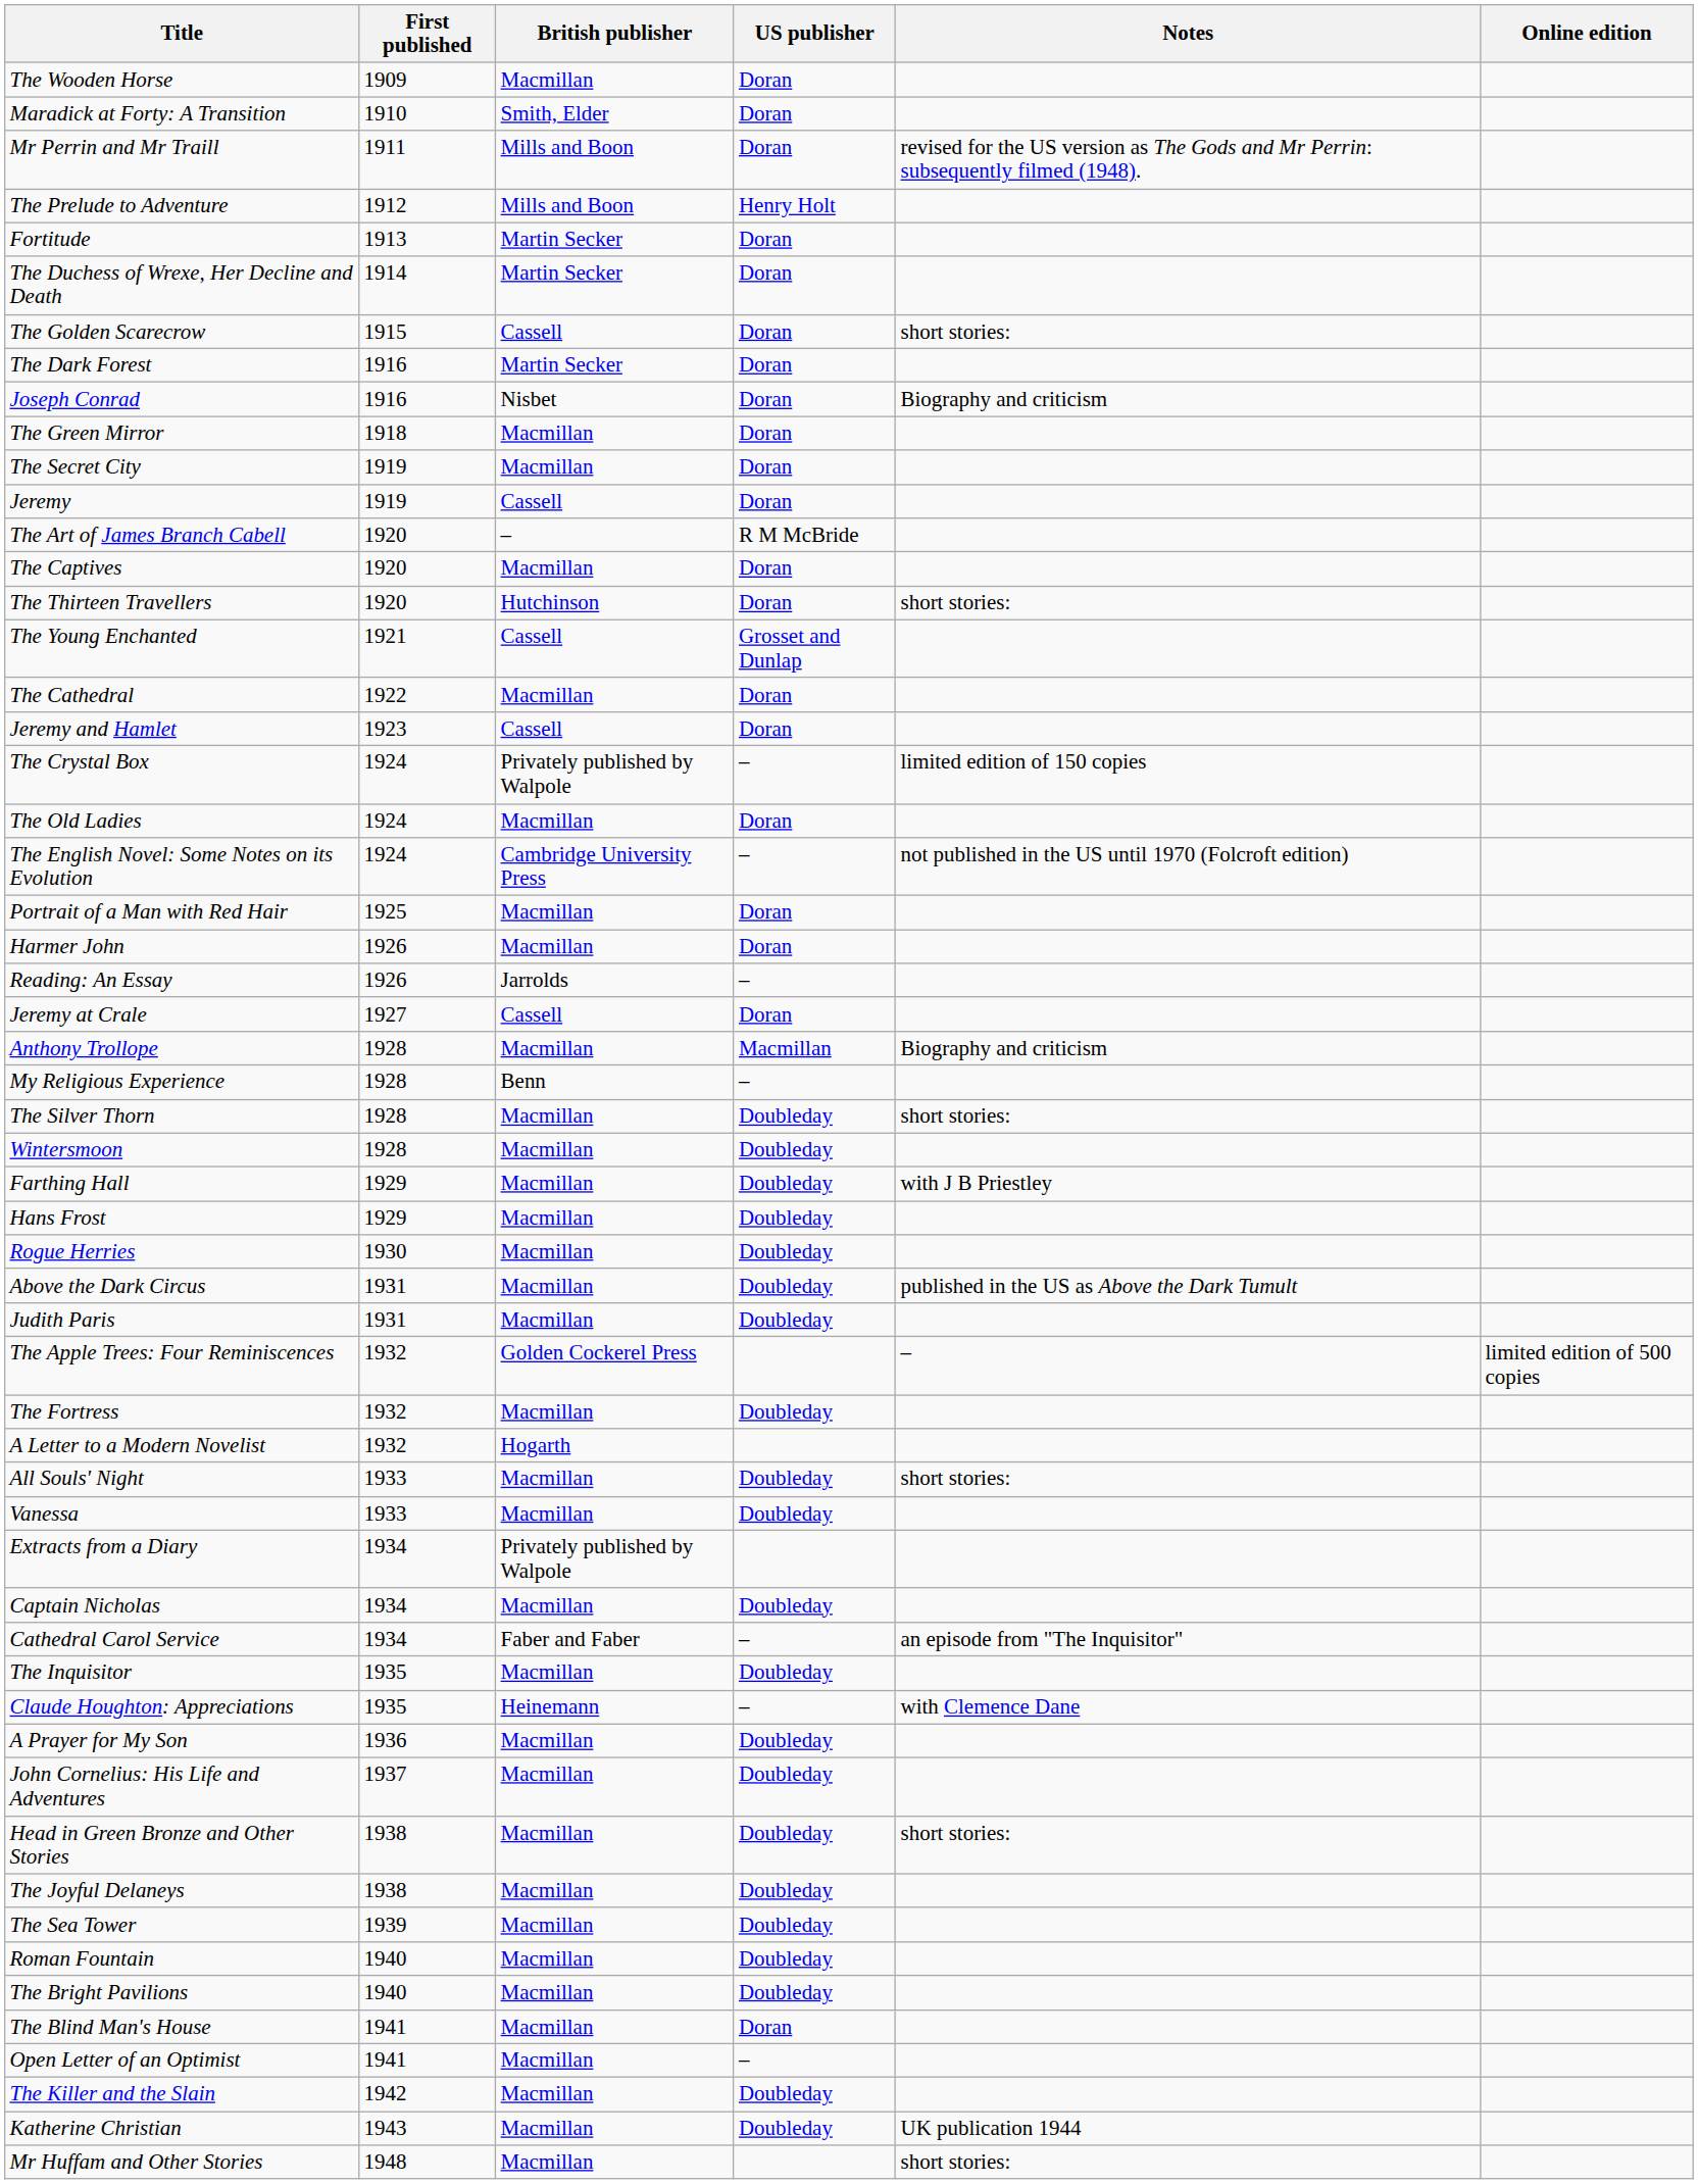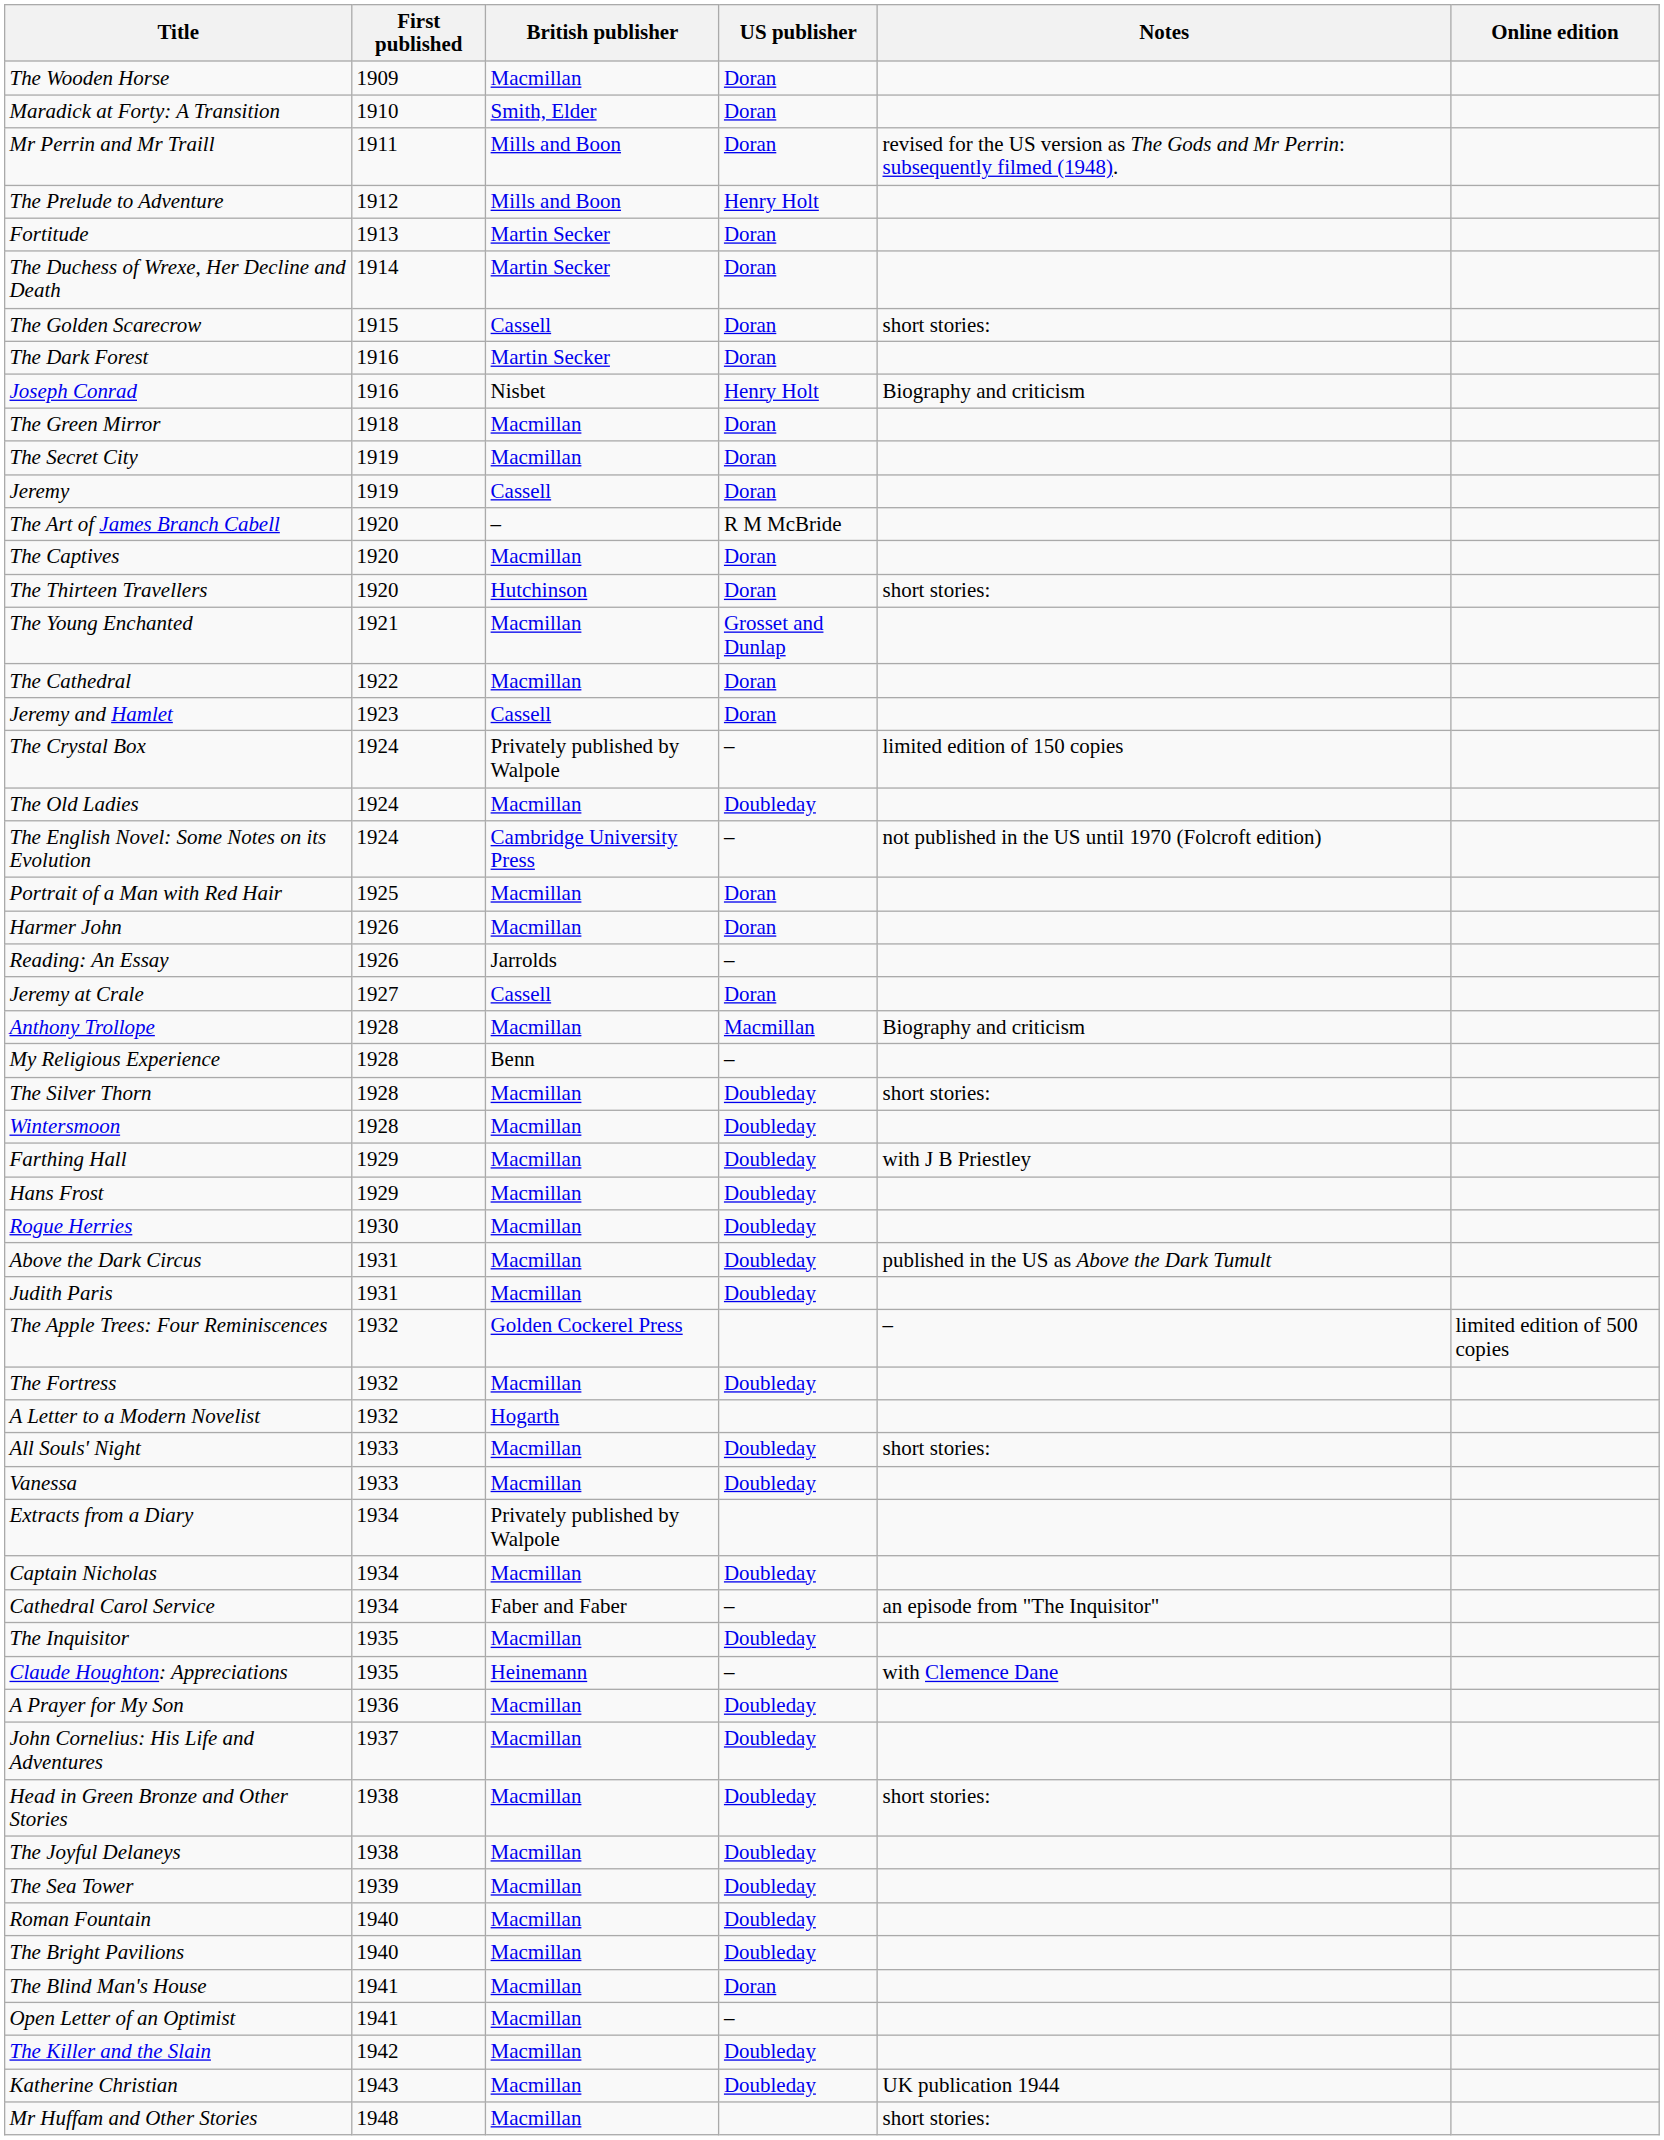 <table class="wikitable sortable plainrowheaders" style="text-align: left; margin-right: 0;">
 <tr>
 <th scope="col">Title</th>
 <th scope="col">First published</th>
 <th scope="col">British publisher</th>
 <th scope="col">US publisher</th>
 <th scope="col" class="unsortable">Notes</th>
 <th scope="col">Online edition</th>
 </tr>
 <tr valign="top">
 <td><em>The Wooden Horse</em></td>
 <td>1909</td>
 <td><a href='#'>Macmillan</a></td>
 <td><a href='#'>Doran</a></td>
 <td></td>
 <td></td>
 </tr>
 <tr valign="top">
 <td><em>Maradick at Forty: A Transition</em></td>
 <td>1910</td>
 <td><a href='#'>Smith, Elder</a></td>
 <td><a href='#'>Doran</a></td>
 <td></td>
 <td></td>
 </tr>
 <tr valign="top">
 <td><em>Mr Perrin and Mr Traill</em></td>
 <td>1911</td>
 <td><a href='#'>Mills and Boon</a></td>
 <td><a href='#'>Doran</a></td>
 <td>revised for the US version as <em>The Gods and Mr Perrin</em>: <a href='#'>subsequently filmed (1948)</a>.</td>
 <td></td>
 </tr>
 <tr valign="top">
 <td><em>The Prelude to Adventure</em></td>
 <td>1912</td>
 <td><a href='#'>Mills and Boon</a></td>
 <td><a href='#'>Henry Holt</a></td>
 <td></td>
 <td></td>
 </tr>
 <tr valign="top">
 <td><em>Fortitude</em></td>
 <td>1913</td>
 <td><a href='#'>Martin Secker</a></td>
 <td><a href='#'>Doran</a></td>
 <td></td>
 <td></td>
 </tr>
 <tr valign="top">
 <td><em>The Duchess of Wrexe, Her Decline and Death</em> </td>
 <td>1914</td>
 <td><a href='#'>Martin Secker</a></td>
 <td><a href='#'>Doran</a></td>
 <td></td>
 <td></td>
 </tr>
 <tr valign="top">
 <td><em>The Golden Scarecrow</em> </td>
 <td>1915</td>
 <td><a href='#'>Cassell</a></td>
 <td><a href='#'>Doran</a></td>
 <td>short stories:</td>
 <td></td>
 </tr>
 <tr valign="top">
 <td><em>The Dark Forest</em> </td>
 <td>1916</td>
 <td><a href='#'>Martin Secker</a></td>
 <td><a href='#'>Doran</a></td>
 <td></td>
 <td></td>
 </tr>
 <tr valign="top">
 <td><em><a href='#'>Joseph Conrad</a></em></td>
 <td>1916</td>
 <td>Nisbet</td>
-<td><a href='#'>Doran</a></td>
+<td><a href='#'>Henry Holt</a></td>
 <td>Biography and criticism</td>
 <td></td>
 </tr>
 <tr valign="top">
 <td><em>The Green Mirror</em></td>
 <td>1918</td>
 <td><a href='#'>Macmillan</a></td>
 <td><a href='#'>Doran</a></td>
 <td></td>
 <td></td>
 </tr>
 <tr valign="top">
 <td><em>The Secret City</em> </td>
 <td>1919</td>
 <td><a href='#'>Macmillan</a></td>
 <td><a href='#'>Doran</a></td>
 <td></td>
 <td></td>
 </tr>
 <tr valign="top">
 <td><em>Jeremy</em></td>
 <td>1919</td>
 <td><a href='#'>Cassell</a></td>
 <td><a href='#'>Doran</a></td>
 <td></td>
 <td></td>
 </tr>
 <tr valign="top">
 <td><em>The Art of <a href='#'>James Branch Cabell</a></em></td>
 <td>1920</td>
 <td>–</td>
 <td>R M McBride</td>
 <td></td>
 <td></td>
 </tr>
 <tr valign="top">
 <td><em>The Captives</em> </td>
 <td>1920</td>
 <td><a href='#'>Macmillan</a></td>
 <td><a href='#'>Doran</a></td>
 <td></td>
 <td></td>
 </tr>
 <tr valign="top">
 <td><em>The Thirteen Travellers</em></td>
 <td>1920</td>
 <td><a href='#'>Hutchinson</a></td>
 <td><a href='#'>Doran</a></td>
 <td>short stories:</td>
 <td></td>
 </tr>
 <tr valign="top">
 <td><em>The Young Enchanted</em> </td>
 <td>1921</td>
-<td><a href='#'>Cassell</a></td>
+<td><a href='#'>Macmillan</a></td>
 <td><a href='#'>Grosset and Dunlap</a></td>
 <td></td>
 <td></td>
 </tr>
 <tr valign="top">
 <td><em>The Cathedral</em> </td>
 <td>1922</td>
 <td><a href='#'>Macmillan</a></td>
 <td><a href='#'>Doran</a></td>
 <td></td>
 <td></td>
 </tr>
 <tr valign="top">
 <td><em>Jeremy and <a href='#'>Hamlet</a></em></td>
 <td>1923</td>
 <td><a href='#'>Cassell</a></td>
 <td><a href='#'>Doran</a></td>
 <td></td>
 <td></td>
 </tr>
 <tr valign="top">
 <td><em>The Crystal Box</em></td>
 <td>1924</td>
 <td>Privately published by Walpole</td>
 <td>–</td>
 <td>limited edition of 150 copies</td>
 <td></td>
 </tr>
 <tr valign="top">
 <td><em>The Old Ladies</em></td>
 <td>1924</td>
 <td><a href='#'>Macmillan</a></td>
-<td><a href='#'>Doran</a></td>
+<td><a href='#'>Doubleday</a></td>
 <td></td>
 <td></td>
 </tr>
 <tr valign="top">
 <td><em>The English Novel: Some Notes on its Evolution</em></td>
 <td>1924</td>
 <td><a href='#'>Cambridge University Press</a></td>
 <td>–</td>
 <td>not published in the US until 1970 (Folcroft edition)</td>
 <td></td>
 </tr>
 <tr valign="top">
 <td><em>Portrait of a Man with Red Hair</em></td>
 <td>1925</td>
 <td><a href='#'>Macmillan</a></td>
 <td><a href='#'>Doran</a></td>
 <td></td>
 <td></td>
 </tr>
 <tr valign="top">
 <td><em>Harmer John</em></td>
 <td>1926</td>
 <td><a href='#'>Macmillan</a></td>
 <td><a href='#'>Doran</a></td>
 <td></td>
 <td></td>
 </tr>
 <tr valign="top">
 <td><em>Reading: An Essay</em></td>
 <td>1926</td>
 <td>Jarrolds</td>
 <td>–</td>
 <td></td>
 <td></td>
 </tr>
 <tr valign="top">
 <td><em>Jeremy at Crale</em></td>
 <td>1927</td>
 <td><a href='#'>Cassell</a></td>
 <td><a href='#'>Doran</a></td>
 <td></td>
 <td></td>
 </tr>
 <tr valign="top">
 <td><em><a href='#'>Anthony Trollope</a></em></td>
 <td>1928</td>
 <td><a href='#'>Macmillan</a></td>
 <td><a href='#'>Macmillan</a></td>
 <td>Biography and criticism</td>
 <td></td>
 </tr>
 <tr valign="top">
 <td><em>My Religious Experience</em></td>
 <td>1928</td>
 <td>Benn</td>
 <td>–</td>
 <td></td>
 <td></td>
 </tr>
 <tr valign="top">
 <td><em>The Silver Thorn</em></td>
 <td>1928</td>
 <td><a href='#'>Macmillan</a></td>
 <td><a href='#'>Doubleday</a></td>
 <td>short stories:</td>
 <td></td>
 </tr>
 <tr valign="top">
 <td><em><a href='#'>Wintersmoon</a></em></td>
 <td>1928</td>
 <td><a href='#'>Macmillan</a></td>
 <td><a href='#'>Doubleday</a></td>
 <td></td>
 <td></td>
 </tr>
 <tr valign="top">
 <td><em>Farthing Hall</em></td>
 <td>1929</td>
 <td><a href='#'>Macmillan</a></td>
 <td><a href='#'>Doubleday</a></td>
 <td>with J B Priestley</td>
 <td></td>
 </tr>
 <tr valign="top">
 <td><em>Hans Frost</em></td>
 <td>1929</td>
 <td><a href='#'>Macmillan</a></td>
 <td><a href='#'>Doubleday</a></td>
 <td></td>
 <td></td>
 </tr>
 <tr valign="top">
 <td><em><a href='#'>Rogue Herries</a></em></td>
 <td>1930</td>
 <td><a href='#'>Macmillan</a></td>
 <td><a href='#'>Doubleday</a></td>
 <td></td>
 <td></td>
 </tr>
 <tr valign="top">
 <td><em>Above the Dark Circus</em></td>
 <td>1931</td>
 <td><a href='#'>Macmillan</a></td>
 <td><a href='#'>Doubleday</a></td>
 <td>published in the US as <em>Above the Dark Tumult</em></td>
 <td></td>
 </tr>
 <tr valign="top">
 <td><em>Judith Paris</em></td>
 <td>1931</td>
 <td><a href='#'>Macmillan</a></td>
 <td><a href='#'>Doubleday</a></td>
 <td></td>
 <td></td>
 </tr>
 <tr valign="top">
 <td><em>The Apple Trees: Four Reminiscences</em></td>
 <td>1932</td>
 <td><a href='#'>Golden Cockerel Press</a></td>
 <td></td>
 <td>–</td>
 <td>limited edition of 500 copies</td>
 </tr>
 <tr valign="top">
 <td><em>The Fortress</em></td>
 <td>1932</td>
 <td><a href='#'>Macmillan</a></td>
 <td><a href='#'>Doubleday</a></td>
 <td></td>
 <td></td>
 </tr>
 <tr valign="top">
 <td><em>A Letter to a Modern Novelist</em></td>
 <td>1932</td>
 <td><a href='#'>Hogarth</a></td>
 <td></td>
 <td></td>
 <td></td>
 </tr>
 <tr valign="top">
 <td><em>All Souls' Night</em></td>
 <td>1933</td>
 <td><a href='#'>Macmillan</a></td>
 <td><a href='#'>Doubleday</a></td>
 <td>short stories:</td>
 <td></td>
 </tr>
 <tr valign="top">
 <td><em>Vanessa</em></td>
 <td>1933</td>
 <td><a href='#'>Macmillan</a></td>
 <td><a href='#'>Doubleday</a></td>
 <td></td>
 <td></td>
 </tr>
 <tr valign="top">
 <td><em>Extracts from a Diary</em></td>
 <td>1934</td>
 <td>Privately published by Walpole</td>
 <td></td>
 <td></td>
 <td></td>
 </tr>
 <tr valign="top">
 <td><em>Captain Nicholas</em></td>
 <td>1934</td>
 <td><a href='#'>Macmillan</a></td>
 <td><a href='#'>Doubleday</a></td>
 <td></td>
 <td></td>
 </tr>
 <tr valign="top">
 <td><em>Cathedral Carol Service  </em></td>
 <td>1934</td>
 <td>Faber and Faber</td>
 <td>–</td>
 <td>an episode from "The Inquisitor"</td>
 <td></td>
 </tr>
 <tr valign="top">
 <td><em>The Inquisitor</em></td>
 <td>1935</td>
 <td><a href='#'>Macmillan</a></td>
 <td><a href='#'>Doubleday</a></td>
 <td></td>
 <td></td>
 </tr>
 <tr valign="top">
 <td><em><a href='#'>Claude Houghton</a>: Appreciations</em></td>
 <td>1935</td>
 <td><a href='#'>Heinemann</a></td>
 <td>–</td>
 <td>with <a href='#'>Clemence Dane</a></td>
 <td></td>
 </tr>
 <tr valign="top">
 <td><em>A Prayer for My Son</em></td>
 <td>1936</td>
 <td><a href='#'>Macmillan</a></td>
 <td><a href='#'>Doubleday</a></td>
 <td></td>
 <td></td>
 </tr>
 <tr valign="top">
 <td><em>John Cornelius: His Life and Adventures</em></td>
 <td>1937</td>
 <td><a href='#'>Macmillan</a></td>
 <td><a href='#'>Doubleday</a></td>
 <td></td>
 <td></td>
 </tr>
 <tr valign="top">
 <td><em>Head in Green Bronze and Other Stories</em></td>
 <td>1938</td>
 <td><a href='#'>Macmillan</a></td>
 <td><a href='#'>Doubleday</a></td>
 <td>short stories:</td>
 <td></td>
 </tr>
 <tr valign="top">
 <td><em>The Joyful Delaneys</em></td>
 <td>1938</td>
 <td><a href='#'>Macmillan</a></td>
 <td><a href='#'>Doubleday</a></td>
 <td></td>
 <td></td>
 </tr>
 <tr valign="top">
 <td><em>The Sea Tower</em></td>
 <td>1939</td>
 <td><a href='#'>Macmillan</a></td>
 <td><a href='#'>Doubleday</a></td>
 <td></td>
 <td></td>
 </tr>
 <tr valign="top">
 <td><em>Roman Fountain</em></td>
 <td>1940</td>
 <td><a href='#'>Macmillan</a></td>
 <td><a href='#'>Doubleday</a></td>
 <td></td>
 <td></td>
 </tr>
 <tr valign="top">
 <td><em>The Bright Pavilions</em></td>
 <td>1940</td>
 <td><a href='#'>Macmillan</a></td>
 <td><a href='#'>Doubleday</a></td>
 <td></td>
 <td></td>
 </tr>
 <tr valign="top">
 <td><em>The Blind Man's House</em></td>
 <td>1941</td>
 <td><a href='#'>Macmillan</a></td>
 <td><a href='#'>Doran</a></td>
 <td></td>
 <td></td>
 </tr>
 <tr valign="top">
 <td><em>Open Letter of an Optimist</em></td>
 <td>1941</td>
 <td><a href='#'>Macmillan</a></td>
 <td>–</td>
 <td></td>
 <td></td>
 </tr>
 <tr valign="top">
 <td><em><a href='#'>The Killer and the Slain</a></em></td>
 <td>1942</td>
 <td><a href='#'>Macmillan</a></td>
 <td><a href='#'>Doubleday</a></td>
 <td></td>
 <td></td>
 </tr>
 <tr valign="top">
 <td><em>Katherine Christian</em></td>
 <td>1943</td>
 <td><a href='#'>Macmillan</a></td>
 <td><a href='#'>Doubleday</a></td>
 <td>UK publication 1944</td>
 <td></td>
 </tr>
 <tr valign="top">
 <td><em>Mr Huffam and Other Stories</em></td>
 <td>1948</td>
 <td><a href='#'>Macmillan</a></td>
 <td></td>
 <td>short stories:</td>
 <td></td>
 </tr>
 </table>
